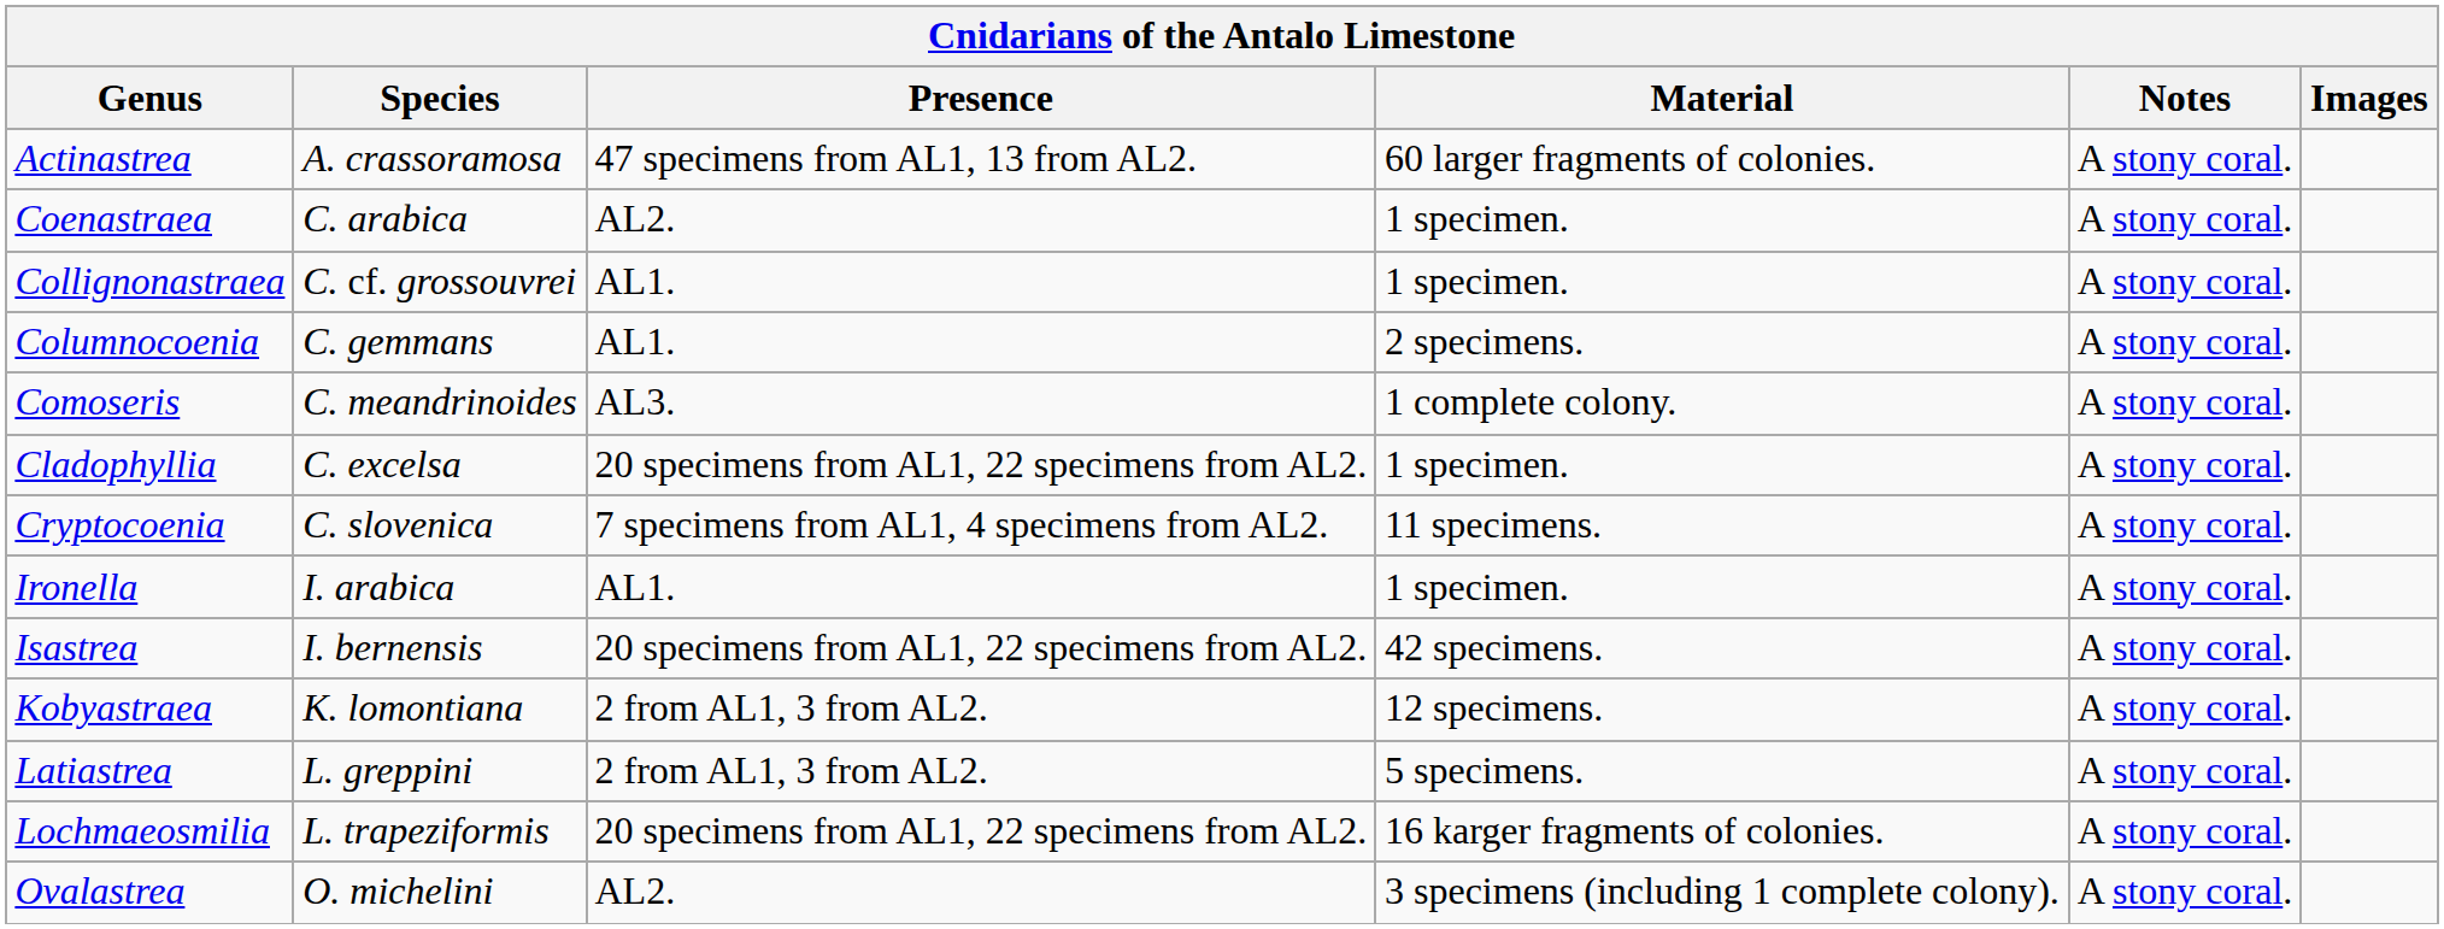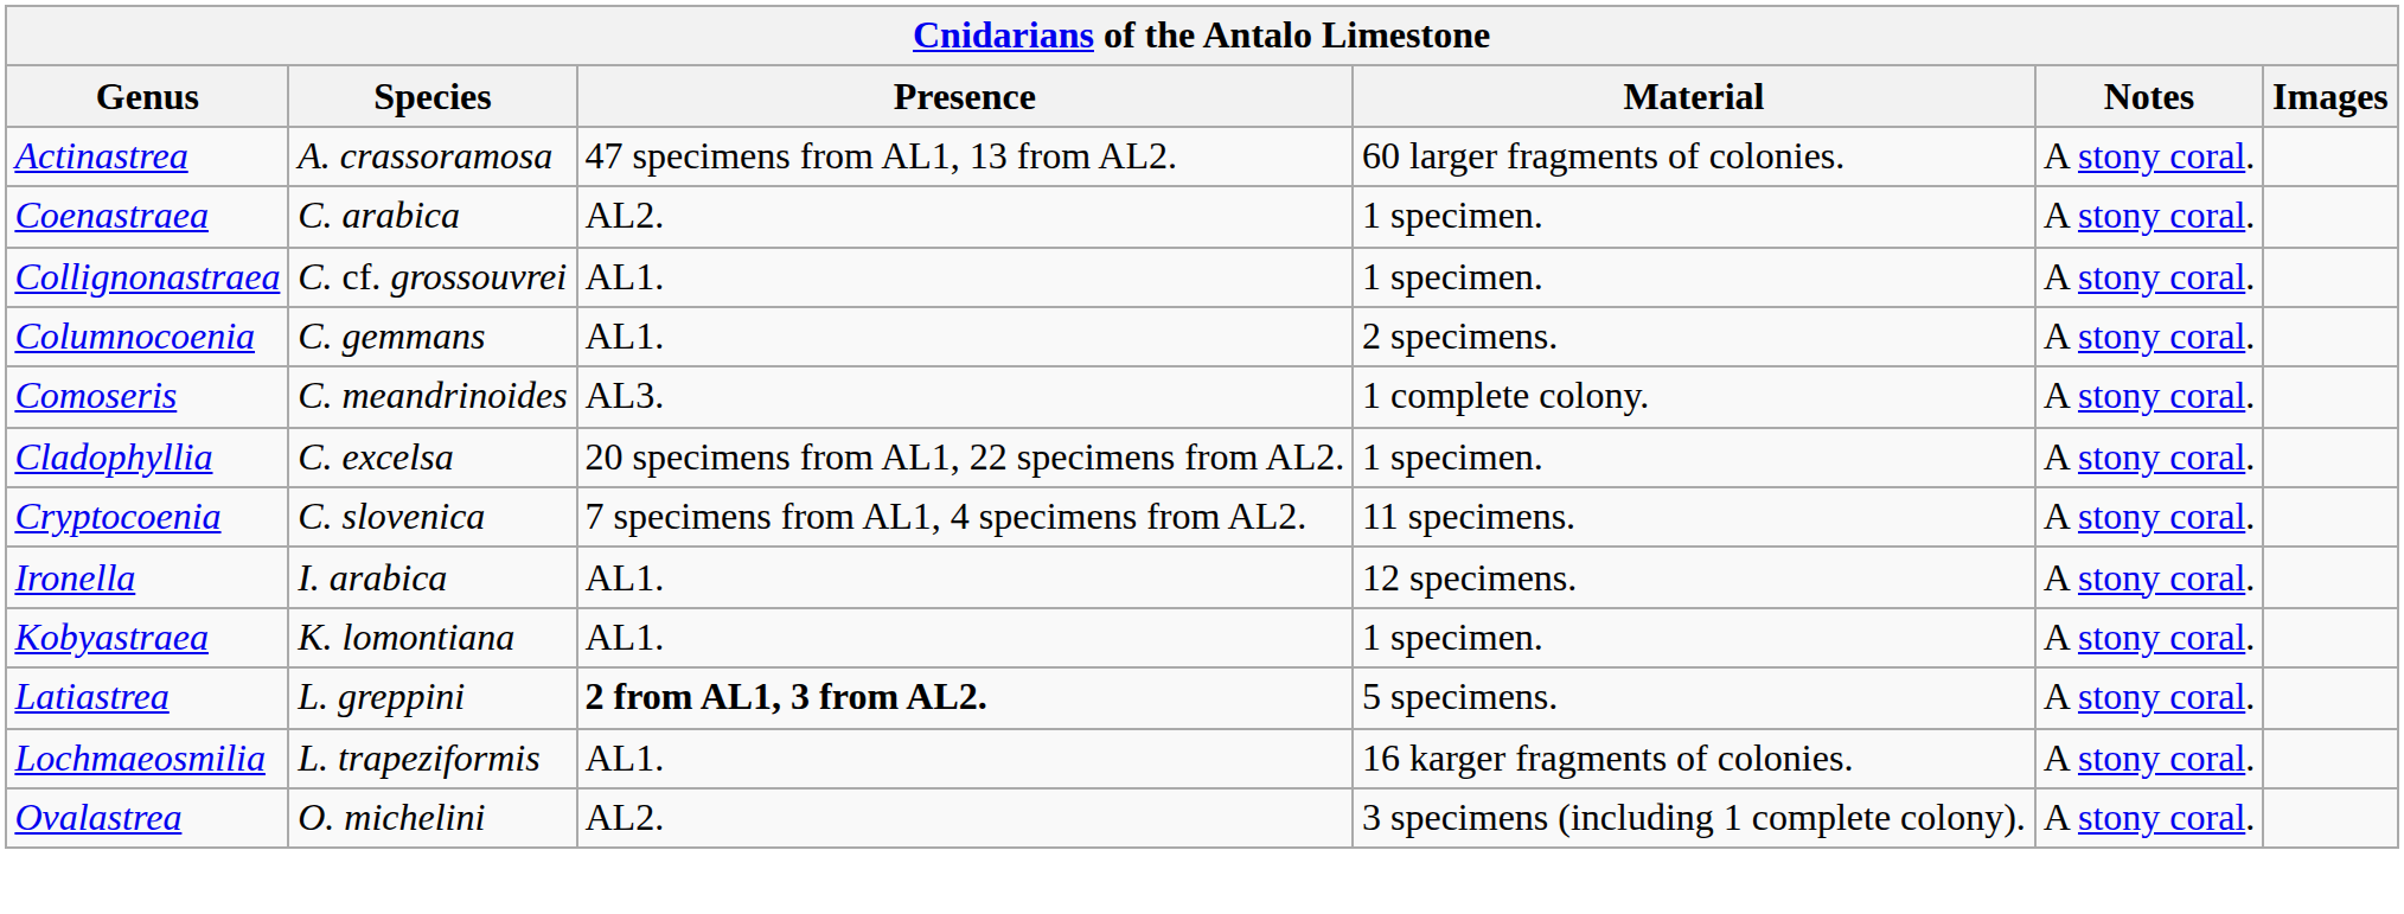 <table class="wikitable" align="center">
 <tr>
 <th colspan="6" align="center"><strong><a href='#'>Cnidarians</a> of the Antalo Limestone</strong></th>
 </tr>
 <tr>
 <th>Genus</th>
 <th>Species</th>
 <th>Presence</th>
 <th><strong>Material</strong></th>
 <th>Notes</th>
 <th>Images</th>
 </tr>
 <tr>
 <td><em><a href='#'>Actinastrea</a></em></td>
 <td><em>A. crassoramosa</em></td>
 <td>47 specimens from AL1, 13 from AL2.</td>
 <td>60 larger fragments of colonies.</td>
 <td>A <a href='#'>stony coral</a>.</td>
 <td></td>
 </tr>
 <tr>
 <td><em><a href='#'>Coenastraea</a></em></td>
 <td><em>C. arabica</em></td>
 <td>AL2.</td>
 <td>1 specimen.</td>
 <td>A <a href='#'>stony coral</a>.</td>
 <td></td>
 </tr>
 <tr>
 <td><em><a href='#'>Collignonastraea</a></em></td>
 <td><em>C.</em> cf. <em>grossouvrei</em></td>
 <td>AL1.</td>
 <td>1 specimen.</td>
 <td>A <a href='#'>stony coral</a>.</td>
 <td></td>
 </tr>
 <tr>
 <td><em><a href='#'>Columnocoenia</a></em></td>
 <td><em>C. gemmans</em></td>
 <td>AL1.</td>
 <td>2 specimens.</td>
 <td>A <a href='#'>stony coral</a>.</td>
 <td></td>
 </tr>
 <tr>
 <td><em><a href='#'>Comoseris</a></em></td>
 <td><em>C. meandrinoides</em></td>
 <td>AL3.</td>
 <td>1 complete colony.</td>
 <td>A <a href='#'>stony coral</a>.</td>
 <td></td>
 </tr>
 <tr>
 <td><em><a href='#'>Cladophyllia</a></em></td>
 <td><em>C. excelsa</em></td>
 <td>20 specimens from AL1, 22 specimens from AL2.</td>
 <td>1 specimen.</td>
 <td>A <a href='#'>stony coral</a>.</td>
 <td></td>
 </tr>
 <tr>
 <td><em><a href='#'>Cryptocoenia</a></em></td>
 <td><em>C. slovenica</em></td>
 <td>7 specimens from AL1, 4 specimens from AL2.</td>
 <td>11 specimens.</td>
 <td>A <a href='#'>stony coral</a>.</td>
 <td></td>
 </tr>
 <tr>
 <td><em><a href='#'>Ironella</a></em></td>
 <td><em>I. arabica</em></td>
 <td>AL1.</td>
-<td>1 specimen.</td>
-<td>A <a href='#'>stony coral</a>.</td>
-<td></td>
-</tr>
-<tr>
-<td><em><a href='#'>Isastrea</a></em></td>
-<td><em>I. bernensis</em></td>
-<td>20 specimens from AL1, 22 specimens from AL2.</td>
-<td>42 specimens.</td>
+<td>12 specimens.</td>
 <td>A <a href='#'>stony coral</a>.</td>
 <td></td>
 </tr>
 <tr>
 <td><em><a href='#'>Kobyastraea</a></em></td>
 <td><em>K. lomontiana</em></td>
-<td>2 from AL1, 3 from AL2.</td>
-<td>12 specimens.</td>
+<td>AL1.</td>
+<td>1 specimen.</td>
 <td>A <a href='#'>stony coral</a>.</td>
 <td></td>
 </tr>
 <tr>
 <td><em><a href='#'>Latiastrea</a></em></td>
 <td><em>L. greppini</em></td>
-<td>2 from AL1, 3 from AL2.</td>
+<td><strong>2 from AL1, 3 from AL2.</strong></td>
 <td>5 specimens.</td>
 <td>A <a href='#'>stony coral</a>.</td>
 <td></td>
 </tr>
 <tr>
 <td><em><a href='#'>Lochmaeosmilia</a></em></td>
 <td><em>L. trapeziformis</em></td>
-<td>20 specimens from AL1, 22 specimens from AL2.</td>
+<td>AL1.</td>
 <td>16 karger fragments of colonies.</td>
 <td>A <a href='#'>stony coral</a>.</td>
 <td></td>
 </tr>
 <tr>
 <td><em><a href='#'>Ovalastrea</a></em></td>
 <td><em>O. michelini</em></td>
 <td>AL2.</td>
 <td>3 specimens (including 1 complete colony).</td>
 <td>A <a href='#'>stony coral</a>.</td>
 <td></td>
 </tr>
 <tr>
 </tr>
 </table>
